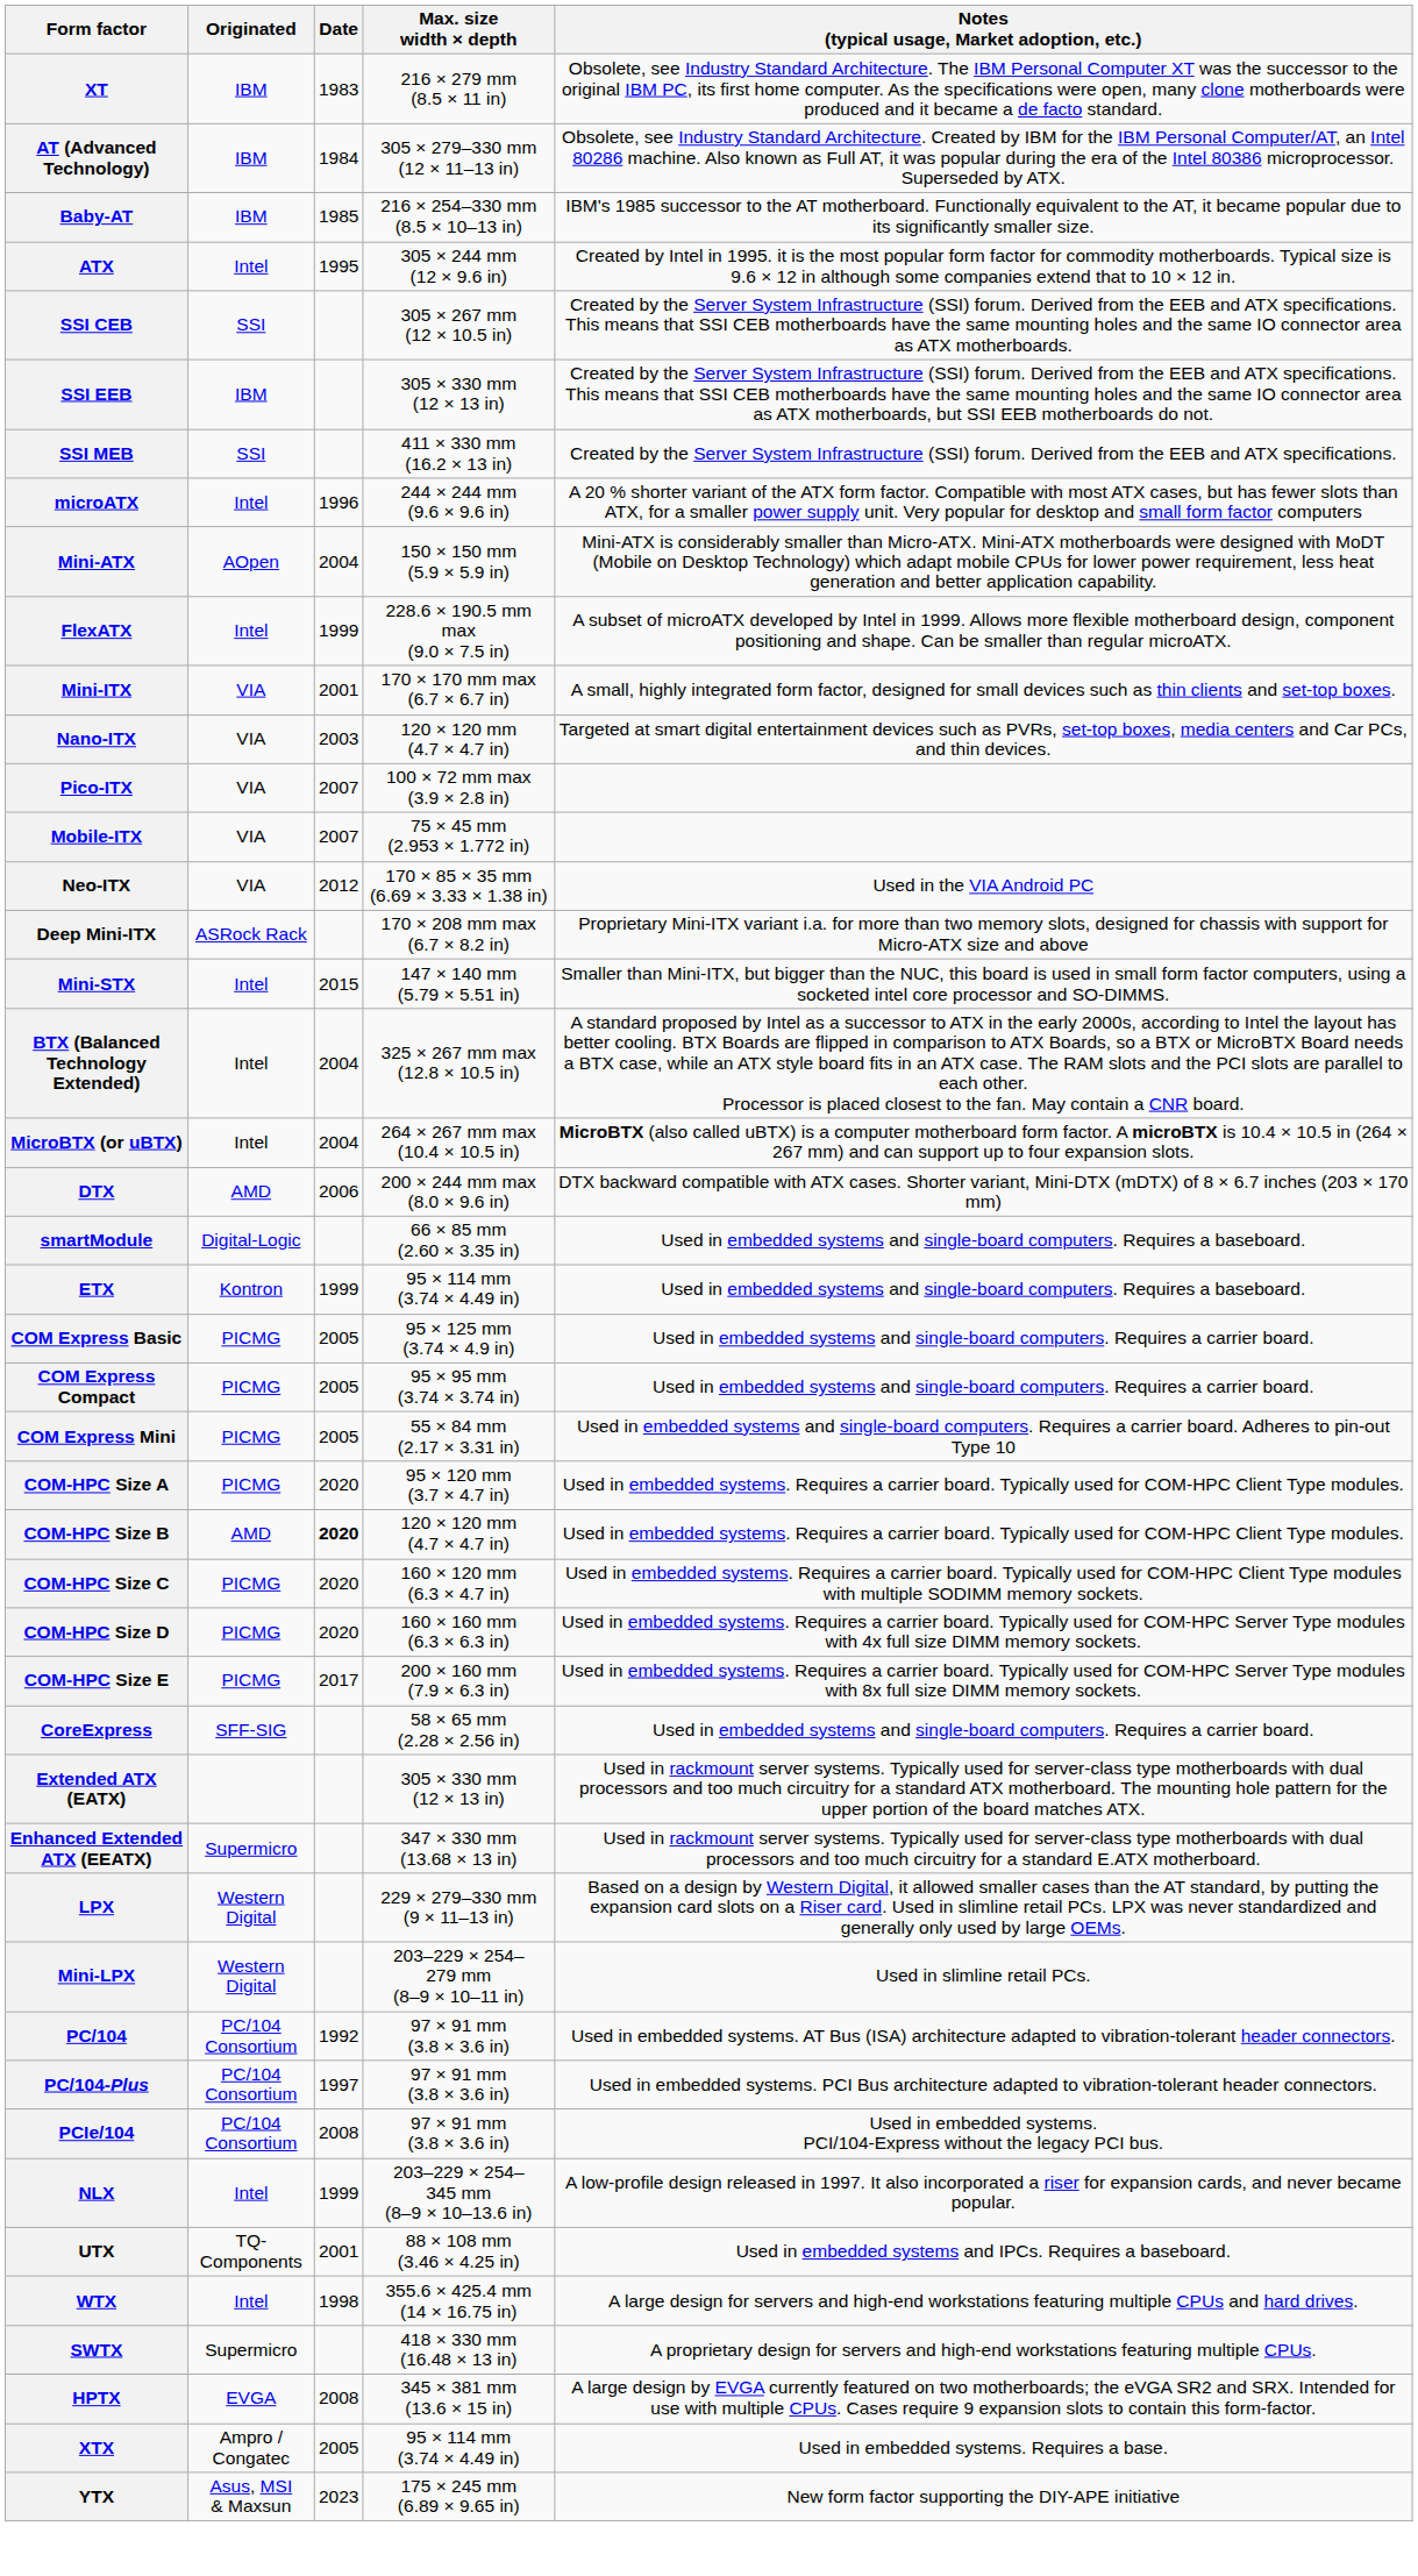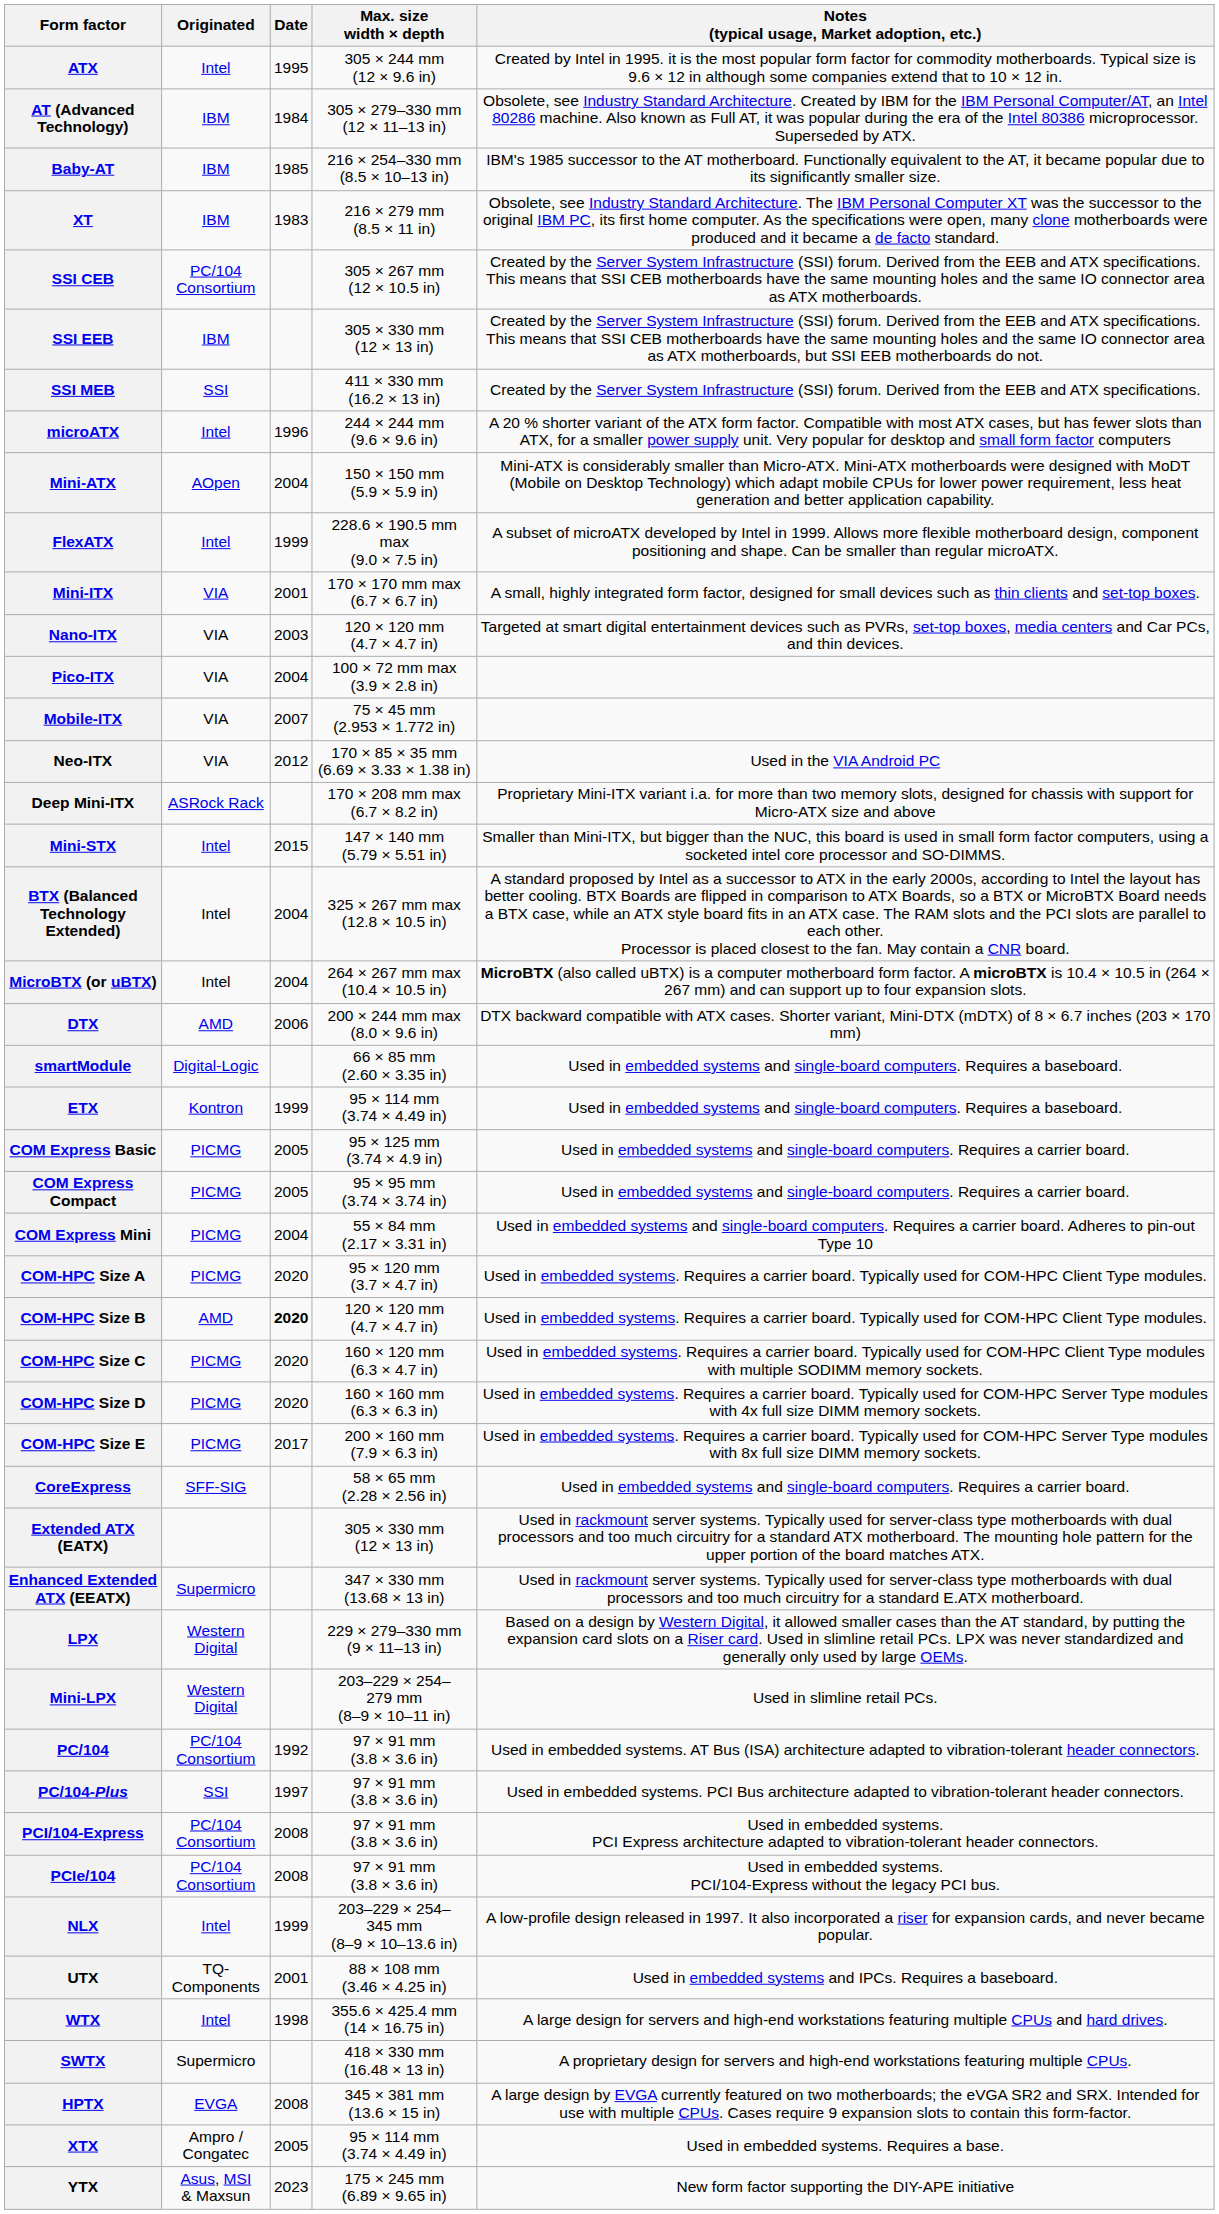 <table class="wikitable sortable" style="text-align:center;">
 <tr>
 <th>Form factor</th>
 <th>Originated</th>
 <th>Date</th>
 <th>Max. size<br>width × depth</th>
 <th>Notes<br>(typical usage, Market adoption, etc.)</th>
 </tr>
 <tr>
-<th><a href='#'>XT</a></th>
-<td><a href='#'>IBM</a></td>
-<td>1983</td>
-<td>216 × 279 mm <br>(8.5 × 11 in)</td>
-<td>Obsolete, see <a href='#'>Industry Standard Architecture</a>. The <a href='#'>IBM Personal Computer XT</a> was the successor to the original <a href='#'>IBM PC</a>, its first home computer.  As the specifications were open, many <a href='#'>clone</a> motherboards were produced and it became a <a href='#'>de facto</a> standard.</td>
+<th><a href='#'>ATX</a></th>
+<td><a href='#'>Intel</a></td>
+<td>1995</td>
+<td>305 × 244 mm <br>(12 × 9.6 in)</td>
+<td>Created by Intel in 1995.   it is the most popular form factor for commodity motherboards. Typical size is 9.6 × 12 in although some companies extend that to 10 × 12 in.</td>
 </tr>
 <tr>
 <th><a href='#'>AT</a> (Advanced Technology)</th>
 <td><a href='#'>IBM</a></td>
 <td>1984</td>
 <td>305 × 279–330 mm <br>(12 × 11–13 in)</td>
 <td>Obsolete, see <a href='#'>Industry Standard Architecture</a>.  Created by IBM for the <a href='#'>IBM Personal Computer/AT</a>, an <a href='#'>Intel 80286</a> machine.  Also known as Full AT, it was popular during the era of the <a href='#'>Intel 80386</a> microprocessor.  Superseded by ATX.</td>
 </tr>
 <tr>
 <th><a href='#'>Baby-AT</a></th>
 <td><a href='#'>IBM</a></td>
 <td>1985</td>
 <td>216 × 254–330 mm <br>(8.5 × 10–13 in)</td>
 <td>IBM's 1985 successor to the AT motherboard.  Functionally equivalent to the AT, it became popular due to its significantly smaller size.</td>
 </tr>
 <tr>
-<th><a href='#'>ATX</a></th>
-<td><a href='#'>Intel</a></td>
-<td>1995</td>
-<td>305 × 244 mm <br>(12 × 9.6 in)</td>
-<td>Created by Intel in 1995.   it is the most popular form factor for commodity motherboards. Typical size is 9.6 × 12 in although some companies extend that to 10 × 12 in.</td>
+<th><a href='#'>XT</a></th>
+<td><a href='#'>IBM</a></td>
+<td>1983</td>
+<td>216 × 279 mm <br>(8.5 × 11 in)</td>
+<td>Obsolete, see <a href='#'>Industry Standard Architecture</a>. The <a href='#'>IBM Personal Computer XT</a> was the successor to the original <a href='#'>IBM PC</a>, its first home computer.  As the specifications were open, many <a href='#'>clone</a> motherboards were produced and it became a <a href='#'>de facto</a> standard.</td>
 </tr>
 <tr>
 <th><a href='#'>SSI CEB</a></th>
-<td><a href='#'>SSI</a></td>
+<td><a href='#'>PC/104 Consortium</a></td>
 <td></td>
 <td>305 × 267 mm <br>(12 × 10.5 in)</td>
 <td>Created by the <a href='#'>Server System Infrastructure</a> (SSI) forum. Derived from the EEB and ATX specifications. This means that SSI CEB motherboards have the same mounting holes and the same IO connector area as ATX motherboards.</td>
 </tr>
 <tr>
 <th><a href='#'>SSI EEB</a></th>
 <td><a href='#'>IBM</a></td>
 <td></td>
 <td>305 × 330 mm <br>(12 × 13 in)</td>
 <td>Created by the <a href='#'>Server System Infrastructure</a> (SSI) forum. Derived from the EEB and ATX specifications. This means that SSI CEB motherboards have the same mounting holes and the same IO connector area as ATX motherboards, but SSI EEB motherboards do not.</td>
 </tr>
 <tr>
 <th><a href='#'>SSI MEB</a></th>
 <td><a href='#'>SSI</a></td>
 <td></td>
 <td>411 × 330 mm <br>(16.2 × 13 in)</td>
 <td>Created by the <a href='#'>Server System Infrastructure</a> (SSI) forum. Derived from the EEB and ATX specifications.</td>
 </tr>
 <tr>
 <th><a href='#'>microATX</a></th>
 <td><a href='#'>Intel</a></td>
 <td>1996</td>
 <td>244 × 244 mm <br>(9.6 × 9.6 in)</td>
 <td>A 20 % shorter variant of the ATX form factor.  Compatible with most ATX cases, but has fewer slots than ATX, for a smaller <a href='#'>power supply</a> unit. Very popular for desktop and <a href='#'>small form factor</a> computers </td>
 </tr>
 <tr>
 <th><a href='#'>Mini-ATX</a></th>
 <td><a href='#'>AOpen</a></td>
 <td>2004</td>
 <td>150 × 150 mm <br>(5.9 × 5.9 in)</td>
 <td>Mini-ATX is considerably smaller than Micro-ATX. Mini-ATX motherboards were designed with MoDT (Mobile on Desktop Technology) which adapt mobile CPUs for lower power requirement, less heat generation and better application capability.</td>
 </tr>
 <tr>
 <th><a href='#'>FlexATX</a></th>
 <td><a href='#'>Intel</a></td>
 <td>1999</td>
 <td>228.6 × 190.5 mm max <br>(9.0 × 7.5 in)</td>
 <td>A subset of microATX developed by Intel in 1999.  Allows more flexible motherboard design, component positioning and shape.  Can be smaller than regular microATX.</td>
 </tr>
 <tr>
 <th><a href='#'>Mini-ITX</a></th>
 <td><a href='#'>VIA</a></td>
 <td>2001</td>
 <td>170 × 170 mm max <br>(6.7 × 6.7 in)</td>
 <td>A small, highly integrated form factor, designed for small devices such as <a href='#'>thin clients</a> and <a href='#'>set-top boxes</a>.</td>
 </tr>
 <tr>
 <th><a href='#'>Nano-ITX</a></th>
 <td>VIA</td>
 <td>2003</td>
 <td>120 × 120 mm <br>(4.7 × 4.7 in)</td>
 <td>Targeted at smart digital entertainment devices such as PVRs, <a href='#'>set-top boxes</a>, <a href='#'>media centers</a> and Car PCs, and thin devices.</td>
 </tr>
 <tr>
 <th><a href='#'>Pico-ITX</a></th>
 <td>VIA</td>
-<td>2007</td>
+<td>2004</td>
 <td>100 × 72 mm max <br>(3.9 × 2.8 in)</td>
 <td></td>
 </tr>
 <tr>
 <th><a href='#'>Mobile-ITX</a></th>
 <td>VIA</td>
 <td>2007</td>
 <td>75 × 45 mm <br>(2.953 × 1.772 in)</td>
 <td></td>
 </tr>
 <tr>
 <th>Neo-ITX</th>
 <td>VIA</td>
 <td>2012</td>
 <td>170 × 85 × 35 mm <br>(6.69 × 3.33 × 1.38 in)</td>
 <td>Used in the <a href='#'>VIA Android PC</a></td>
 </tr>
 <tr>
 <th>Deep Mini-ITX</th>
 <td><a href='#'>ASRock Rack</a></td>
 <td></td>
 <td>170 × 208 mm max <br>(6.7 × 8.2 in)</td>
 <td>Proprietary Mini-ITX variant i.a. for more than two memory slots, designed for chassis with support for Micro-ATX size and above</td>
 </tr>
 <tr>
 <th><a href='#'>Mini-STX</a></th>
 <td><a href='#'>Intel</a></td>
 <td>2015</td>
 <td>147 × 140 mm <br>(5.79 × 5.51 in)</td>
 <td>Smaller than Mini-ITX, but bigger than the NUC, this board is used in small form factor computers, using a socketed intel core processor and SO-DIMMS.</td>
 </tr>
 <tr>
 <th><a href='#'>BTX</a> (Balanced Technology Extended)</th>
 <td>Intel</td>
 <td>2004</td>
 <td>325 × 267 mm max <br>(12.8 × 10.5 in)</td>
 <td>A standard proposed by Intel as a successor to ATX in the early 2000s, according to Intel the layout has better cooling. BTX Boards are flipped in comparison to ATX Boards, so a BTX or MicroBTX Board needs a BTX case, while an ATX style board fits in an ATX case. The RAM slots and the PCI slots are parallel to each other.<br>Processor is placed closest to the fan. May contain a <a href='#'>CNR</a> board.</td>
 </tr>
 <tr>
 <th><a href='#'>MicroBTX</a> (or <a href='#'>uBTX</a>)</th>
 <td>Intel</td>
 <td>2004</td>
 <td>264 × 267 mm max <br>(10.4 × 10.5 in)</td>
 <td><strong>MicroBTX</strong> (also called uBTX) is a computer motherboard form factor. A <strong>microBTX</strong> is 10.4 × 10.5 in (264 × 267 mm) and can support up to four expansion slots.</td>
 </tr>
 <tr>
 <th><a href='#'>DTX</a></th>
 <td><a href='#'>AMD</a></td>
 <td>2006</td>
 <td>200 × 244 mm max <br>(8.0 × 9.6 in)</td>
 <td>DTX backward compatible with ATX cases. Shorter variant, Mini-DTX (mDTX) of 8 × 6.7 inches (203 × 170 mm)</td>
 </tr>
 <tr>
 <th><a href='#'>smartModule</a></th>
 <td><a href='#'>Digital-Logic</a></td>
 <td></td>
 <td>66 × 85 mm <br>(2.60 × 3.35 in)</td>
 <td>Used in <a href='#'>embedded systems</a> and <a href='#'>single-board computers</a>. Requires a baseboard.</td>
 </tr>
 <tr>
 <th><a href='#'>ETX</a></th>
 <td><a href='#'>Kontron</a></td>
 <td>1999</td>
 <td>95 × 114 mm <br>(3.74 × 4.49 in)</td>
 <td>Used in <a href='#'>embedded systems</a> and <a href='#'>single-board computers</a>. Requires a baseboard.</td>
 </tr>
 <tr>
 <th><a href='#'>COM Express</a> Basic</th>
 <td><a href='#'>PICMG</a></td>
 <td>2005</td>
 <td>95 × 125 mm <br>(3.74 × 4.9 in)</td>
 <td>Used in <a href='#'>embedded systems</a> and <a href='#'>single-board computers</a>. Requires a carrier board.</td>
 </tr>
 <tr>
 <th><a href='#'>COM Express</a> Compact</th>
 <td><a href='#'>PICMG</a></td>
 <td>2005</td>
 <td>95 × 95 mm <br>(3.74 × 3.74 in)</td>
 <td>Used in <a href='#'>embedded systems</a> and <a href='#'>single-board computers</a>. Requires a carrier board.</td>
 </tr>
 <tr>
 <th><a href='#'>COM Express</a> Mini</th>
 <td><a href='#'>PICMG</a></td>
-<td>2005</td>
+<td>2004</td>
 <td>55 × 84 mm <br>(2.17 × 3.31 in)</td>
 <td>Used in <a href='#'>embedded systems</a> and <a href='#'>single-board computers</a>. Requires a carrier board. Adheres to pin-out Type 10</td>
 </tr>
 <tr>
 <th><a href='#'>COM-HPC</a> Size A</th>
 <td><a href='#'>PICMG</a></td>
 <td>2020</td>
 <td>95 × 120 mm <br>(3.7 × 4.7 in)</td>
 <td>Used in <a href='#'>embedded systems</a>. Requires a carrier board. Typically used for COM-HPC Client Type modules.</td>
 </tr>
 <tr>
 <th><a href='#'>COM-HPC</a> Size B</th>
 <td><a href='#'>AMD</a></td>
 <td><strong>2020</strong></td>
 <td>120 × 120 mm <br>(4.7 × 4.7 in)</td>
 <td>Used in <a href='#'>embedded systems</a>. Requires a carrier board. Typically used for COM-HPC Client Type modules.</td>
 </tr>
 <tr>
 <th><a href='#'>COM-HPC</a> Size C</th>
 <td><a href='#'>PICMG</a></td>
 <td>2020</td>
 <td>160 × 120 mm <br>(6.3 × 4.7 in)</td>
 <td>Used in <a href='#'>embedded systems</a>. Requires a carrier board. Typically used for COM-HPC Client Type modules with multiple SODIMM memory sockets.</td>
 </tr>
 <tr>
 <th><a href='#'>COM-HPC</a> Size D</th>
 <td><a href='#'>PICMG</a></td>
 <td>2020</td>
 <td>160 × 160 mm <br>(6.3 × 6.3 in)</td>
 <td>Used in <a href='#'>embedded systems</a>. Requires a carrier board. Typically used for COM-HPC Server Type modules with 4x full size DIMM memory sockets.</td>
 </tr>
 <tr>
 <th><a href='#'>COM-HPC</a> Size E</th>
 <td><a href='#'>PICMG</a></td>
 <td>2017</td>
 <td>200 × 160 mm <br>(7.9 × 6.3 in)</td>
 <td>Used in <a href='#'>embedded systems</a>. Requires a carrier board. Typically used for COM-HPC Server Type modules with 8x full size DIMM memory sockets.</td>
 </tr>
 <tr>
 <th><a href='#'>CoreExpress</a></th>
 <td><a href='#'>SFF-SIG</a></td>
 <td></td>
 <td>58 × 65 mm <br>(2.28 × 2.56 in)</td>
 <td>Used in <a href='#'>embedded systems</a> and <a href='#'>single-board computers</a>. Requires a carrier board.</td>
 </tr>
 <tr>
 <th><a href='#'>Extended ATX</a> (EATX)</th>
 <td></td>
 <td></td>
 <td>305 × 330 mm <br>(12 × 13 in)</td>
 <td>Used in <a href='#'>rackmount</a> server systems.  Typically used for server-class type motherboards with dual processors and too much circuitry for a standard ATX motherboard. The mounting hole pattern for the upper portion of the board matches ATX.</td>
 </tr>
 <tr>
 <th><a href='#'>Enhanced Extended ATX</a> (EEATX)</th>
 <td><a href='#'>Supermicro</a></td>
 <td></td>
 <td>347 × 330 mm <br>(13.68 × 13 in)</td>
 <td>Used in <a href='#'>rackmount</a> server systems.  Typically used for server-class type motherboards with dual processors and too much circuitry for a standard E.ATX motherboard.</td>
 </tr>
 <tr>
 <th><a href='#'>LPX</a></th>
 <td><a href='#'>Western Digital</a></td>
 <td></td>
 <td>229 × 279–330 mm <br>(9 × 11–13 in)</td>
 <td>Based on a design by <a href='#'>Western Digital</a>, it allowed smaller cases than the AT standard, by putting the expansion card slots on a <a href='#'>Riser card</a>. Used in slimline retail PCs.  LPX was never standardized and generally only used by large <a href='#'>OEMs</a>.</td>
 </tr>
 <tr>
 <th><a href='#'>Mini-LPX</a></th>
 <td><a href='#'>Western Digital</a></td>
 <td></td>
 <td>203–229 × 254–279 mm <br>(8–9 × 10–11 in)</td>
 <td>Used in slimline retail PCs.</td>
 </tr>
 <tr>
 <th><a href='#'>PC/104</a></th>
 <td><a href='#'>PC/104 Consortium</a></td>
 <td>1992</td>
 <td>97 × 91 mm <br>(3.8 × 3.6 in)</td>
 <td>Used in embedded systems. AT Bus (ISA) architecture adapted to vibration-tolerant <a href='#'>header connectors</a>.</td>
 </tr>
 <tr>
 <th><a href='#'>PC/104-<em>Plus</em></a></th>
-<td><a href='#'>PC/104 Consortium</a></td>
+<td><a href='#'>SSI</a></td>
 <td>1997</td>
 <td>97 × 91 mm <br>(3.8 × 3.6 in)</td>
 <td>Used in embedded systems. PCI Bus architecture adapted to vibration-tolerant header connectors.</td>
+</tr>
+<tr>
+<th><a href='#'>PCI/104-Express</a></th>
+<td><a href='#'>PC/104 Consortium</a></td>
+<td>2008</td>
+<td>97 × 91 mm <br>(3.8 × 3.6 in)</td>
+<td>Used in embedded systems.<br>PCI Express architecture adapted to vibration-tolerant header connectors.</td>
 </tr>
 <tr>
 <th><a href='#'>PCIe/104</a></th>
 <td><a href='#'>PC/104 Consortium</a></td>
 <td>2008</td>
 <td>97 × 91 mm <br>(3.8 × 3.6 in)</td>
 <td>Used in embedded systems.<br>PCI/104-Express without the legacy PCI bus.</td>
 </tr>
 <tr>
 <th><a href='#'>NLX</a></th>
 <td><a href='#'>Intel</a></td>
 <td>1999</td>
 <td>203–229 × 254–345 mm <br>(8–9 × 10–13.6 in)</td>
 <td>A low-profile design released in 1997.  It also incorporated a <a href='#'>riser</a> for expansion cards, and never became popular.</td>
 </tr>
 <tr>
 <th>UTX</th>
 <td>TQ-Components</td>
 <td>2001</td>
 <td>88 × 108 mm <br>(3.46 × 4.25 in)</td>
 <td>Used in <a href='#'>embedded systems</a> and IPCs. Requires a baseboard.</td>
 </tr>
 <tr>
 <th><a href='#'>WTX</a></th>
 <td><a href='#'>Intel</a></td>
 <td>1998</td>
 <td>355.6 × 425.4 mm <br>(14 × 16.75 in)</td>
 <td>A large design for servers and high-end workstations featuring multiple <a href='#'>CPUs</a> and <a href='#'>hard drives</a>.</td>
 </tr>
 <tr>
 <th><a href='#'>SWTX</a></th>
 <td>Supermicro</td>
 <td></td>
 <td>418 × 330 mm <br>(16.48 × 13 in)</td>
 <td>A proprietary design for servers and high-end workstations featuring multiple <a href='#'>CPUs</a>.</td>
 </tr>
 <tr>
 <th><a href='#'>HPTX</a></th>
 <td><a href='#'>EVGA</a></td>
 <td>2008</td>
 <td>345 × 381 mm <br>(13.6 × 15 in)</td>
 <td>A large design by <a href='#'>EVGA</a> currently featured on two motherboards; the eVGA SR2 and SRX. Intended for use with multiple <a href='#'>CPUs</a>. Cases require 9 expansion slots to contain this form-factor.</td>
 </tr>
 <tr>
 <th><a href='#'>XTX</a></th>
 <td>Ampro / Congatec</td>
 <td>2005</td>
 <td>95 × 114 mm <br>(3.74 × 4.49 in)</td>
 <td>Used in embedded systems. Requires a base.</td>
 </tr>
 <tr>
 <th>YTX</th>
 <td><a href='#'>Asus</a>, <a href='#'>MSI</a> <br>& Maxsun</td>
 <td>2023</td>
 <td>175 × 245 mm<br>(6.89 × 9.65 in)</td>
 <td>New form factor supporting the DIY-APE initiative</td>
 </tr>
 </table>
